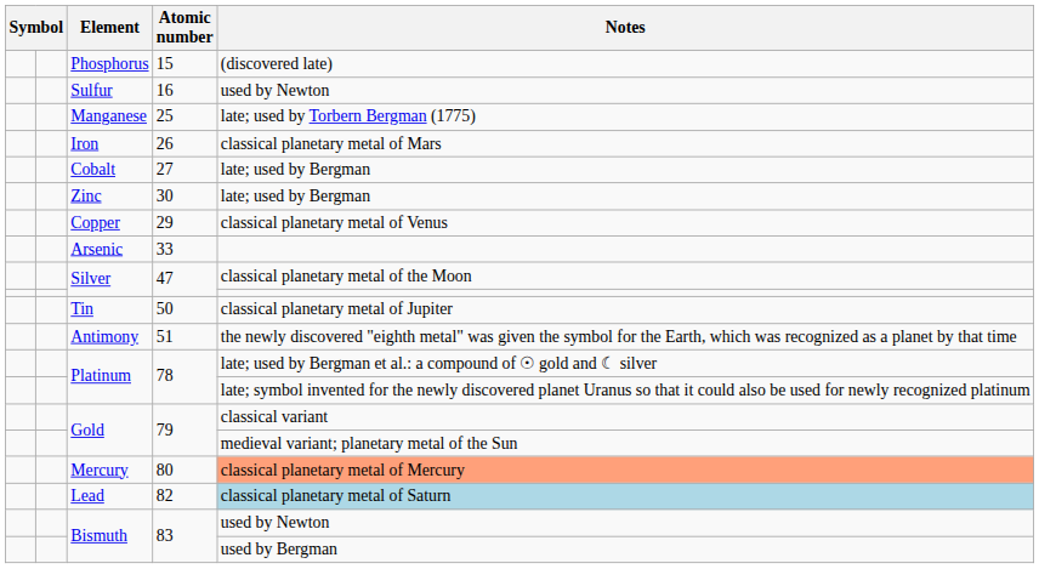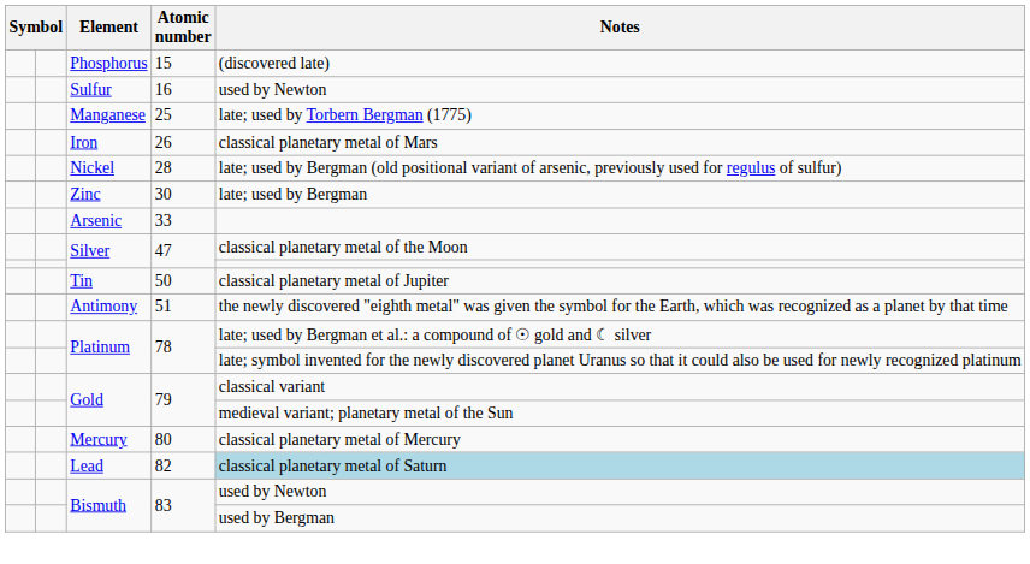 <table class="wikitable sticky-header" style>
 <tr>
 <th colspan=2>Symbol</th>
 <th>Element</th>
 <th>Atomic<br>number</th>
 <th>Notes</th>
 </tr>
 <tr>
 <td></td>
 <td style="text-align:center;"></td>
 <td><a href='#'>Phosphorus</a></td>
 <td>15</td>
 <td>(discovered late)</td>
 </tr>
 <tr>
 <td style="text-align:center;"></td>
 <td style="text-align:center;"></td>
 <td><a href='#'>Sulfur</a></td>
 <td>16</td>
 <td>used by Newton</td>
 </tr>
 <tr>
 <td style="text-align:center;"></td>
 <td></td>
 <td><a href='#'>Manganese</a></td>
 <td>25</td>
 <td>late; used by <a href='#'>Torbern Bergman</a> (1775)</td>
 </tr>
 <tr>
 <td style="text-align:center;"></td>
 <td style="text-align:center;"></td>
 <td><a href='#'>Iron</a></td>
 <td>26</td>
 <td>classical planetary metal of Mars</td>
 </tr>
 <tr>
 <td style="text-align:center;"></td>
-<td style="text-align:center;"></td>
-<td><a href='#'>Cobalt</a></td>
-<td>27</td>
-<td>late; used by Bergman</td>
+<td></td>
+<td><a href='#'>Nickel</a></td>
+<td>28</td>
+<td>late; used by Bergman (old positional variant of arsenic, previously used for <a href='#'>regulus</a> of sulfur)</td>
 </tr>
 <tr>
 <td style="text-align:center;"></td>
 <td></td>
 <td><a href='#'>Zinc</a></td>
 <td>30</td>
 <td>late; used by Bergman</td>
-</tr>
-<tr>
-<td style="text-align:center;"></td>
-<td style="text-align:center;"></td>
-<td><a href='#'>Copper</a></td>
-<td>29</td>
-<td>classical planetary metal of Venus</td>
 </tr>
 <tr>
 <td style="text-align:center;"></td>
 <td style="text-align:center;"></td>
 <td><a href='#'>Arsenic</a></td>
 <td>33</td>
 <td></td>
 </tr>
 <tr>
 <td style="text-align:center;"></td>
 <td style="text-align:center;"></td>
 <td rowspan="2"><a href='#'>Silver</a></td>
 <td rowspan="2">47</td>
 <td>classical planetary metal of the Moon</td>
 </tr>
 <tr>
 <td style="text-align:center;"></td>
 <td style="text-align:center;"></td>
 <td></td>
 </tr>
 <tr>
 <td style="text-align:center;"></td>
 <td style="text-align:center;"></td>
 <td><a href='#'>Tin</a></td>
 <td>50</td>
 <td>classical planetary metal of Jupiter</td>
 </tr>
 <tr>
 <td style="text-align:center;"></td>
 <td style="text-align:center;"></td>
 <td><a href='#'>Antimony</a></td>
 <td>51</td>
 <td>the newly discovered "eighth metal" was given the symbol for the Earth, which was recognized as a planet by that time</td>
 </tr>
 <tr>
 <td style="text-align:center;"></td>
 <td></td>
 <td rowspan="2"><a href='#'>Platinum</a></td>
 <td rowspan="2">78</td>
 <td>late; used by Bergman et al.: a compound of ☉ gold and ☾ silver</td>
 </tr>
 <tr>
 <td style="text-align:center;"></td>
 <td style="text-align:center;"></td>
 <td>late; symbol invented for the newly discovered planet Uranus so that it could also be used for newly recognized platinum</td>
 </tr>
 <tr>
 <td style="text-align:center;"></td>
 <td style="text-align:center;"></td>
 <td rowspan="2"><a href='#'>Gold</a></td>
 <td rowspan="2">79</td>
 <td>classical variant</td>
 </tr>
 <tr>
 <td style="text-align:center;"></td>
 <td style="text-align:center;"></td>
 <td>medieval variant; planetary metal of the Sun</td>
 </tr>
 <tr>
 <td style="text-align:center;"></td>
 <td style="text-align:center;"></td>
 <td><a href='#'>Mercury</a></td>
 <td>80</td>
-<td style="background: lightsalmon;">classical planetary metal of Mercury</td>
+<td>classical planetary metal of Mercury</td>
 </tr>
 <tr>
 <td style="text-align:center;"></td>
 <td style="text-align:center;"></td>
 <td><a href='#'>Lead</a></td>
 <td>82</td>
 <td style="background: lightblue;">classical planetary metal of Saturn</td>
 </tr>
 <tr>
 <td style="text-align:center;"></td>
 <td style="text-align:center;"></td>
 <td rowspan=2><a href='#'>Bismuth</a></td>
 <td rowspan=2>83</td>
 <td>used by Newton</td>
 </tr>
 <tr>
 <td style="text-align:center;"></td>
 <td style="text-align:center;"></td>
 <td>used by Bergman</td>
 </tr>
 </table>
